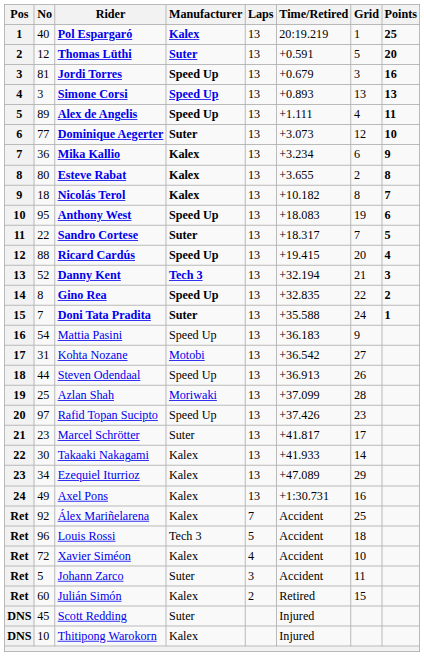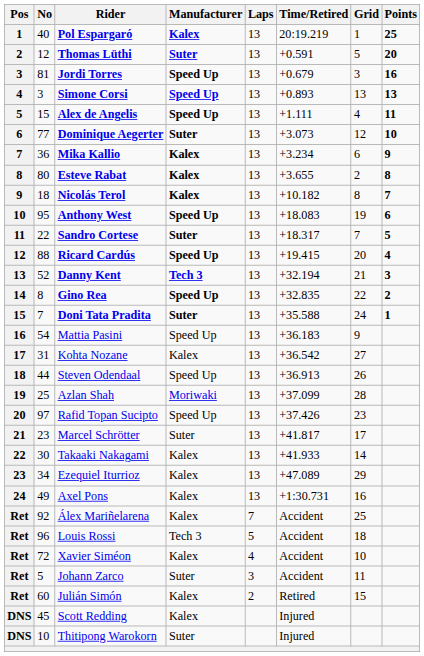 <table class="wikitable" style="font-size: 95%;">
 <tr>
 <th>Pos</th>
 <th>No</th>
 <th>Rider</th>
 <th>Manufacturer</th>
 <th>Laps</th>
 <th>Time/Retired</th>
 <th>Grid</th>
 <th>Points</th>
 </tr>
 <tr>
 <th>1</th>
 <td>40</td>
 <td> <strong><a href='#'>Pol Espargaró</a></strong></td>
 <td><strong><a href='#'>Kalex</a></strong></td>
 <td>13</td>
 <td>20:19.219</td>
 <td>1</td>
 <td><strong>25</strong></td>
 </tr>
 <tr>
 <th>2</th>
 <td>12</td>
 <td> <strong><a href='#'>Thomas Lüthi</a></strong></td>
 <td><strong><a href='#'>Suter</a></strong></td>
 <td>13</td>
 <td>+0.591</td>
 <td>5</td>
 <td><strong>20</strong></td>
 </tr>
 <tr>
 <th>3</th>
 <td>81</td>
 <td> <strong><a href='#'>Jordi Torres</a></strong></td>
 <td><strong>Speed Up</strong></td>
 <td>13</td>
 <td>+0.679</td>
 <td>3</td>
 <td><strong>16</strong></td>
 </tr>
 <tr>
 <th>4</th>
 <td>3</td>
 <td> <strong><a href='#'>Simone Corsi</a></strong></td>
 <td><strong><a href='#'>Speed Up</a></strong></td>
 <td>13</td>
 <td>+0.893</td>
 <td>13</td>
 <td><strong>13</strong></td>
 </tr>
 <tr>
 <th>5</th>
-<td>89</td>
+<td>15</td>
 <td> <strong><a href='#'>Alex de Angelis</a></strong></td>
 <td><strong>Speed Up</strong></td>
 <td>13</td>
 <td>+1.111</td>
 <td>4</td>
 <td><strong>11</strong></td>
 </tr>
 <tr>
 <th>6</th>
 <td>77</td>
 <td> <strong><a href='#'>Dominique Aegerter</a></strong></td>
 <td><strong>Suter</strong></td>
 <td>13</td>
 <td>+3.073</td>
 <td>12</td>
 <td><strong>10</strong></td>
 </tr>
 <tr>
 <th>7</th>
 <td>36</td>
 <td> <strong><a href='#'>Mika Kallio</a></strong></td>
 <td><strong>Kalex</strong></td>
 <td>13</td>
 <td>+3.234</td>
 <td>6</td>
 <td><strong>9</strong></td>
 </tr>
 <tr>
 <th>8</th>
 <td>80</td>
 <td> <strong><a href='#'>Esteve Rabat</a></strong></td>
 <td><strong>Kalex</strong></td>
 <td>13</td>
 <td>+3.655</td>
 <td>2</td>
 <td><strong>8</strong></td>
 </tr>
 <tr>
 <th>9</th>
 <td>18</td>
 <td> <strong><a href='#'>Nicolás Terol</a></strong></td>
 <td><strong>Kalex</strong></td>
 <td>13</td>
 <td>+10.182</td>
 <td>8</td>
 <td><strong>7</strong></td>
 </tr>
 <tr>
 <th>10</th>
 <td>95</td>
 <td> <strong><a href='#'>Anthony West</a></strong></td>
 <td><strong>Speed Up</strong></td>
 <td>13</td>
 <td>+18.083</td>
 <td>19</td>
 <td><strong>6</strong></td>
 </tr>
 <tr>
 <th>11</th>
 <td>22</td>
 <td> <strong><a href='#'>Sandro Cortese</a></strong></td>
 <td><strong>Suter</strong></td>
 <td>13</td>
 <td>+18.317</td>
 <td>7</td>
 <td><strong>5</strong></td>
 </tr>
 <tr>
 <th>12</th>
 <td>88</td>
 <td> <strong><a href='#'>Ricard Cardús</a></strong></td>
 <td><strong>Speed Up</strong></td>
 <td>13</td>
 <td>+19.415</td>
 <td>20</td>
 <td><strong>4</strong></td>
 </tr>
 <tr>
 <th>13</th>
 <td>52</td>
 <td> <strong><a href='#'>Danny Kent</a></strong></td>
 <td><strong><a href='#'>Tech 3</a></strong></td>
 <td>13</td>
 <td>+32.194</td>
 <td>21</td>
 <td><strong>3</strong></td>
 </tr>
 <tr>
 <th>14</th>
 <td>8</td>
 <td> <strong><a href='#'>Gino Rea</a></strong></td>
 <td><strong>Speed Up</strong></td>
 <td>13</td>
 <td>+32.835</td>
 <td>22</td>
 <td><strong>2</strong></td>
 </tr>
 <tr>
 <th>15</th>
 <td>7</td>
 <td> <strong><a href='#'>Doni Tata Pradita</a></strong></td>
 <td><strong>Suter</strong></td>
 <td>13</td>
 <td>+35.588</td>
 <td>24</td>
 <td><strong>1</strong></td>
 </tr>
 <tr>
 <th>16</th>
 <td>54</td>
 <td> <a href='#'>Mattia Pasini</a></td>
 <td>Speed Up</td>
 <td>13</td>
 <td>+36.183</td>
 <td>9</td>
 <td></td>
 </tr>
 <tr>
 <th>17</th>
 <td>31</td>
 <td> <a href='#'>Kohta Nozane</a></td>
-<td><a href='#'>Motobi</a></td>
+<td>Kalex</td>
 <td>13</td>
 <td>+36.542</td>
 <td>27</td>
 <td></td>
 </tr>
 <tr>
 <th>18</th>
 <td>44</td>
 <td> <a href='#'>Steven Odendaal</a></td>
 <td>Speed Up</td>
 <td>13</td>
 <td>+36.913</td>
 <td>26</td>
 <td></td>
 </tr>
 <tr>
 <th>19</th>
 <td>25</td>
 <td> <a href='#'>Azlan Shah</a></td>
 <td><a href='#'>Moriwaki</a></td>
 <td>13</td>
 <td>+37.099</td>
 <td>28</td>
 <td></td>
 </tr>
 <tr>
 <th>20</th>
 <td>97</td>
 <td> <a href='#'>Rafid Topan Sucipto</a></td>
 <td>Speed Up</td>
 <td>13</td>
 <td>+37.426</td>
 <td>23</td>
 <td></td>
 </tr>
 <tr>
 <th>21</th>
 <td>23</td>
 <td> <a href='#'>Marcel Schrötter</a></td>
 <td>Suter</td>
 <td>13</td>
 <td>+41.817</td>
 <td>17</td>
 <td></td>
 </tr>
 <tr>
 <th>22</th>
 <td>30</td>
 <td> <a href='#'>Takaaki Nakagami</a></td>
 <td>Kalex</td>
 <td>13</td>
 <td>+41.933</td>
 <td>14</td>
 <td></td>
 </tr>
 <tr>
 <th>23</th>
 <td>34</td>
 <td> <a href='#'>Ezequiel Iturrioz</a></td>
 <td>Kalex</td>
 <td>13</td>
 <td>+47.089</td>
 <td>29</td>
 <td></td>
 </tr>
 <tr>
 <th>24</th>
 <td>49</td>
 <td> <a href='#'>Axel Pons</a></td>
 <td>Kalex</td>
 <td>13</td>
 <td>+1:30.731</td>
 <td>16</td>
 <td></td>
 </tr>
 <tr>
 <th>Ret</th>
 <td>92</td>
 <td> <a href='#'>Álex Mariñelarena</a></td>
 <td>Kalex</td>
 <td>7</td>
 <td>Accident</td>
 <td>25</td>
 <td></td>
 </tr>
 <tr>
 <th>Ret</th>
 <td>96</td>
 <td> <a href='#'>Louis Rossi</a></td>
 <td>Tech 3</td>
 <td>5</td>
 <td>Accident</td>
 <td>18</td>
 <td></td>
 </tr>
 <tr>
 <th>Ret</th>
 <td>72</td>
 <td> <a href='#'>Xavier Siméon</a></td>
 <td>Kalex</td>
 <td>4</td>
 <td>Accident</td>
 <td>10</td>
 <td></td>
 </tr>
 <tr>
 <th>Ret</th>
 <td>5</td>
 <td> <a href='#'>Johann Zarco</a></td>
 <td>Suter</td>
 <td>3</td>
 <td>Accident</td>
 <td>11</td>
 <td></td>
 </tr>
 <tr>
 <th>Ret</th>
 <td>60</td>
 <td> <a href='#'>Julián Simón</a></td>
 <td>Kalex</td>
 <td>2</td>
 <td>Retired</td>
 <td>15</td>
 <td></td>
 </tr>
 <tr>
 <th>DNS</th>
 <td>45</td>
 <td> <a href='#'>Scott Redding</a></td>
-<td>Suter</td>
+<td>Kalex</td>
 <td></td>
 <td>Injured</td>
 <td></td>
 <td></td>
 </tr>
 <tr>
 <th>DNS</th>
 <td>10</td>
 <td> <a href='#'>Thitipong Warokorn</a></td>
-<td>Kalex</td>
+<td>Suter</td>
 <td></td>
 <td>Injured</td>
 <td></td>
 <td></td>
 </tr>
 <tr>
 <th colspan=8></th>
 </tr>
 </table>
